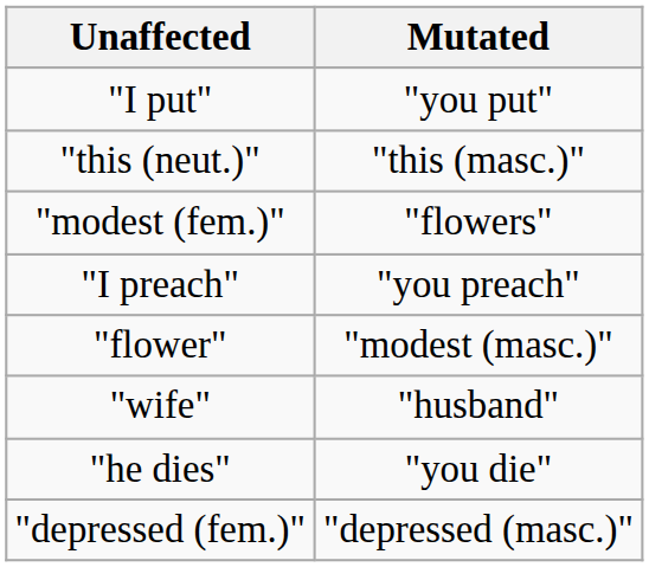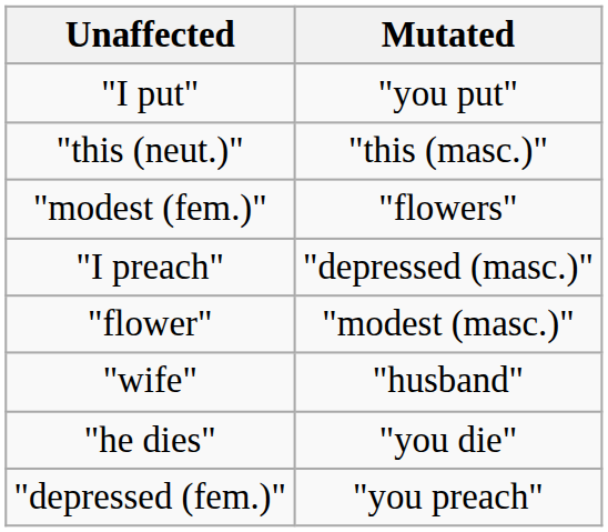 <table class="wikitable" style="float:right; margin:1em; text-align:center;">
 <tr>
 <th>Unaffected</th>
 <th>Mutated</th>
 </tr>
 <tr>
 <td> "I put"</td>
 <td> "you put"</td>
 </tr>
 <tr>
 <td> "this (neut.)"</td>
 <td> "this (masc.)"</td>
 </tr>
 <tr>
 <td> "modest (fem.)"</td>
 <td> "flowers"</td>
 </tr>
 <tr>
 <td> "I preach"</td>
-<td> "you preach"</td>
+<td> "depressed (masc.)"</td>
 </tr>
 <tr>
 <td> "flower"</td>
 <td> "modest (masc.)"</td>
 </tr>
 <tr>
 <td> "wife"</td>
 <td> "husband"</td>
 </tr>
 <tr>
 <td> "he dies"</td>
 <td> "you die"</td>
 </tr>
 <tr>
 <td> "depressed (fem.)"</td>
-<td> "depressed (masc.)"</td>
+<td> "you preach"</td>
 </tr>
 </table>
